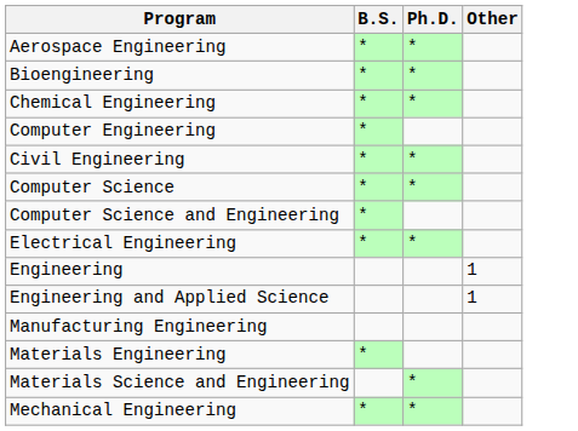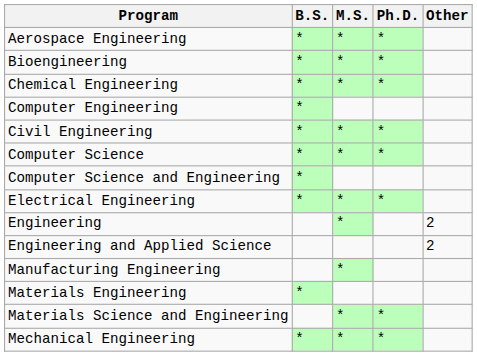 <table class="wikitable">
 <tr>
 <th>Program</th>
 <th>B.S.</th>
+<th>M.S.</th>
 <th>Ph.D.</th>
 <th>Other</th>
 </tr>
 <tr>
 <td>Aerospace Engineering</td>
+<td style="background: #bfb">*</td>
 <td style="background: #bfb">*</td>
 <td style="background: #bfb">*</td>
 <td></td>
 </tr>
 <tr>
 <td>Bioengineering</td>
 <td style="background: #bfb">*</td>
 <td style="background: #bfb">*</td>
+<td style="background: #bfb">*</td>
 <td></td>
 </tr>
 <tr>
 <td>Chemical Engineering</td>
+<td style="background: #bfb">*</td>
 <td style="background: #bfb">*</td>
 <td style="background: #bfb">*</td>
 <td></td>
 </tr>
 <tr>
 <td>Computer Engineering</td>
 <td style="background: #bfb">*</td>
 <td></td>
 <td></td>
+<td></td>
 </tr>
 <tr>
 <td>Civil Engineering</td>
+<td style="background: #bfb">*</td>
 <td style="background: #bfb">*</td>
 <td style="background: #bfb">*</td>
 <td></td>
 </tr>
 <tr>
 <td>Computer Science</td>
+<td style="background: #bfb">*</td>
 <td style="background: #bfb">*</td>
 <td style="background: #bfb">*</td>
 <td></td>
 </tr>
 <tr>
 <td>Computer Science and Engineering</td>
 <td style="background: #bfb">*</td>
 <td></td>
 <td></td>
+<td></td>
 </tr>
 <tr>
 <td>Electrical Engineering</td>
+<td style="background: #bfb">*</td>
 <td style="background: #bfb">*</td>
 <td style="background: #bfb">*</td>
 <td></td>
 </tr>
 <tr>
 <td>Engineering</td>
 <td></td>
+<td style="background: #bfb">*</td>
 <td></td>
-<td>1</td>
+<td>2</td>
 </tr>
 <tr>
 <td>Engineering and Applied Science</td>
 <td></td>
 <td></td>
-<td>1</td>
+<td></td>
+<td>2</td>
 </tr>
 <tr>
 <td>Manufacturing Engineering</td>
 <td></td>
+<td style="background: #bfb">*</td>
 <td></td>
 <td></td>
 </tr>
 <tr>
 <td>Materials Engineering</td>
 <td style="background: #bfb">*</td>
 <td></td>
 <td></td>
+<td></td>
 </tr>
 <tr>
 <td>Materials Science and Engineering</td>
 <td></td>
+<td style="background: #bfb">*</td>
 <td style="background: #bfb">*</td>
 <td></td>
 </tr>
 <tr>
 <td>Mechanical Engineering</td>
 <td style="background: #bfb">*</td>
 <td style="background: #bfb">*</td>
+<td style="background: #bfb">*</td>
 <td></td>
 </tr>
 </table>
